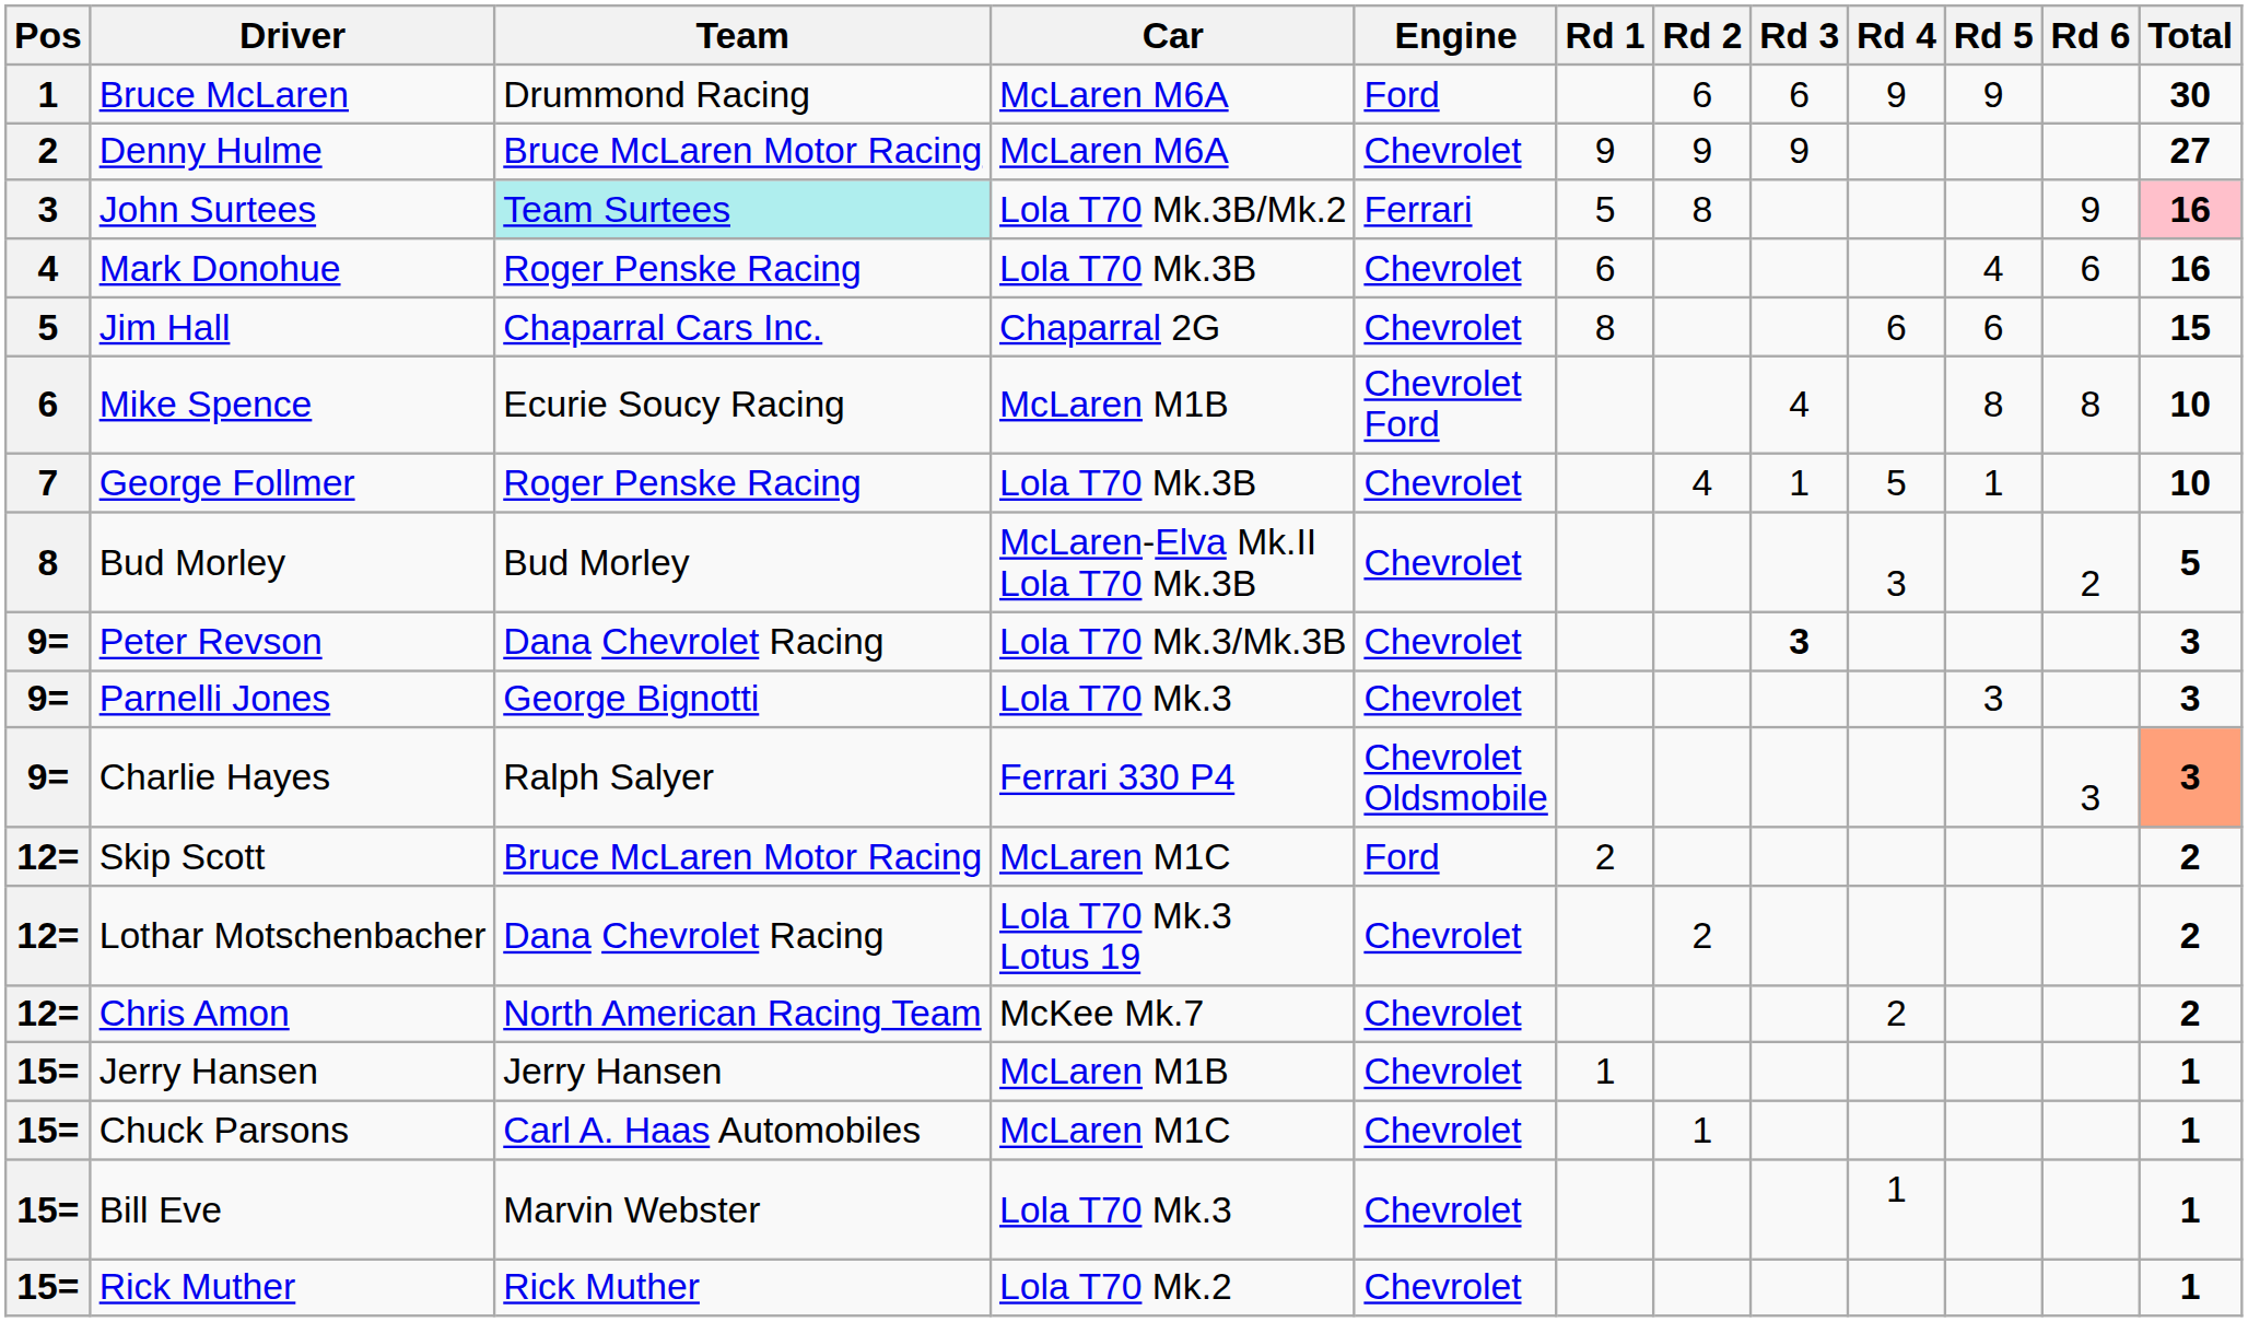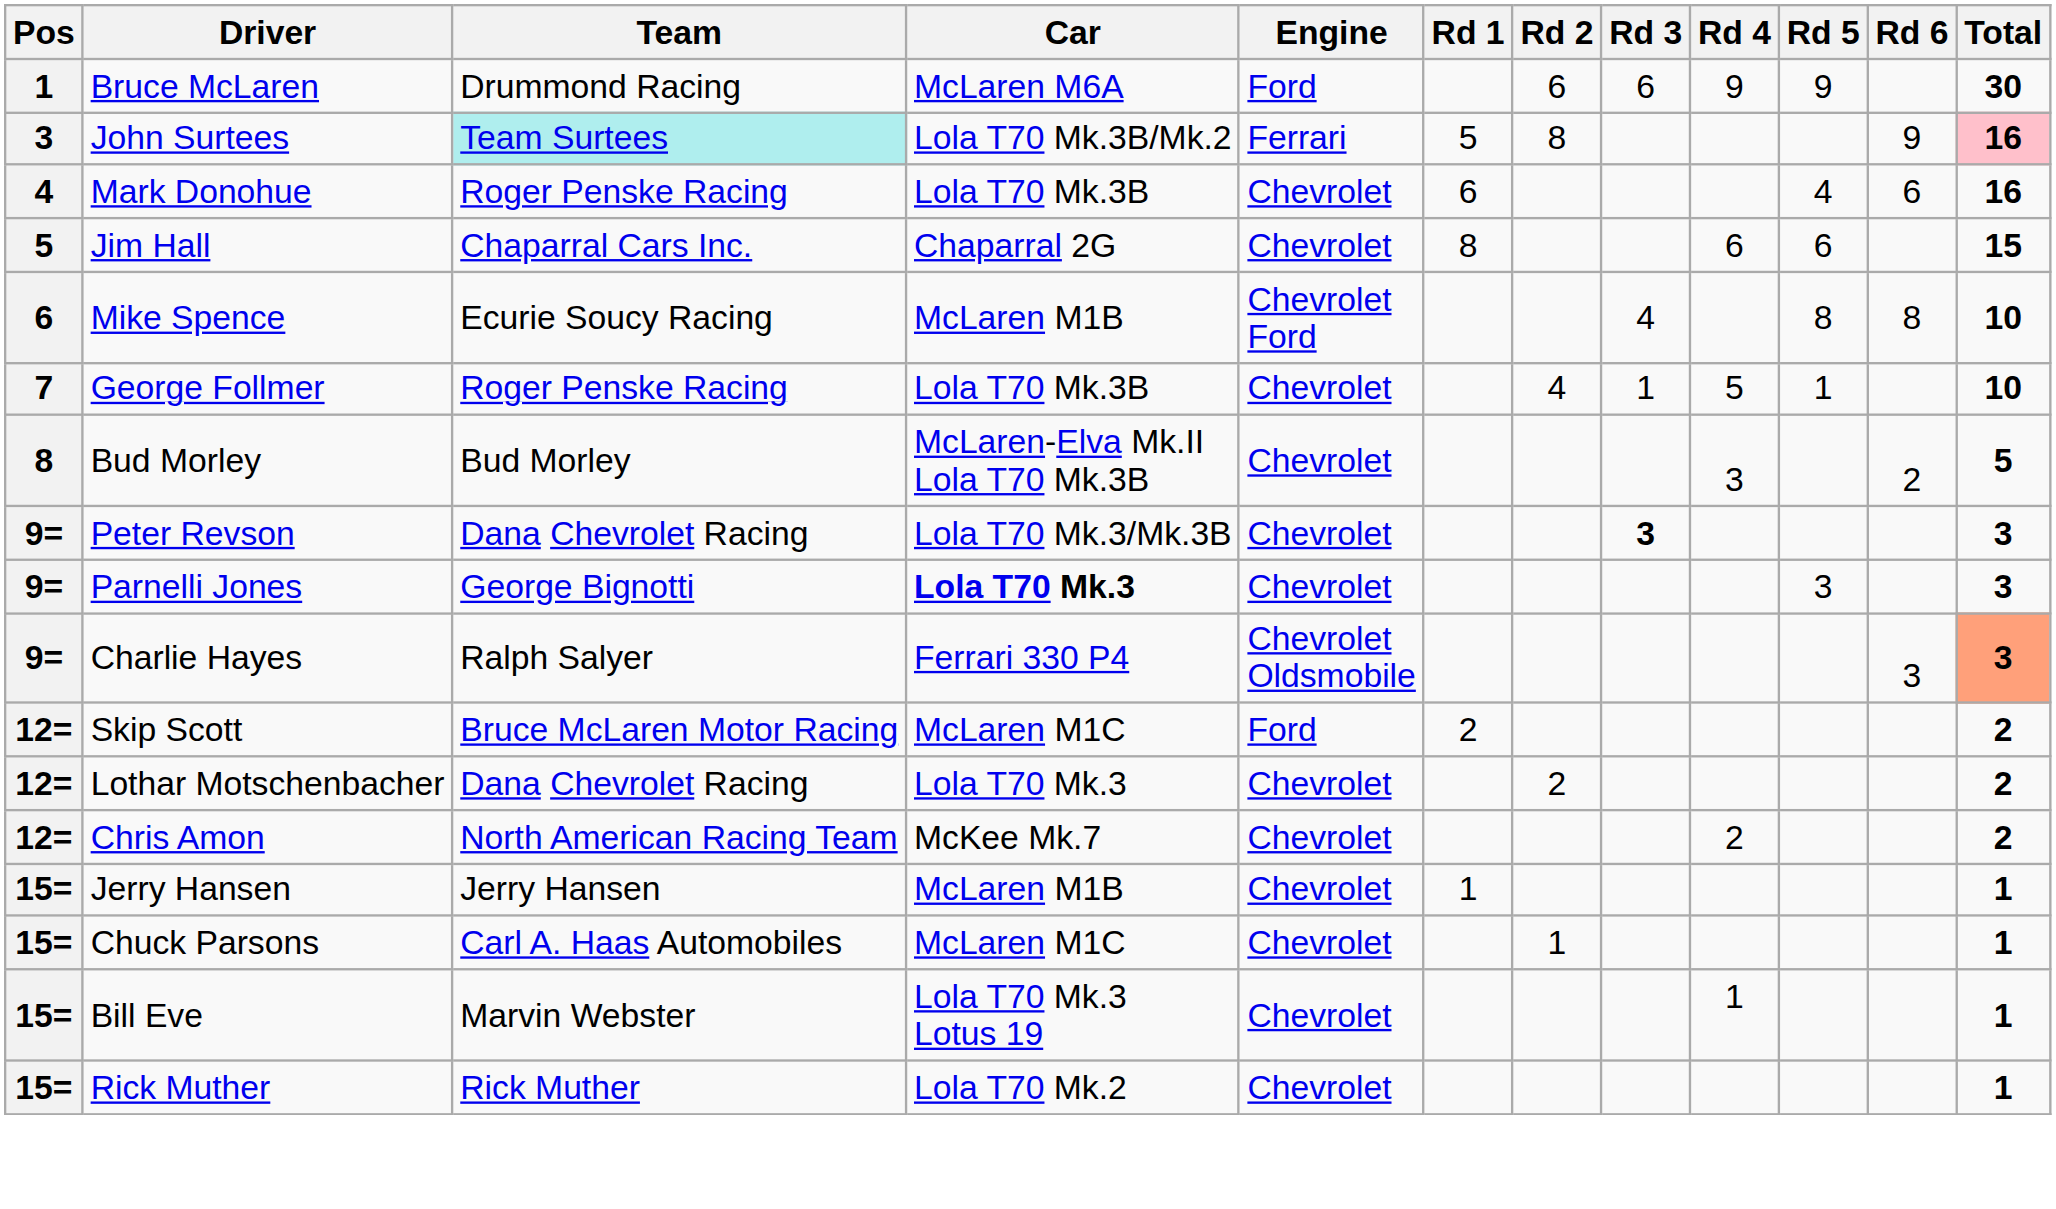 <table class="wikitable" style="font-size: 90%;">
 <tr>
 <th>Pos</th>
 <th>Driver</th>
 <th>Team</th>
 <th>Car</th>
 <th>Engine</th>
 <th>Rd 1</th>
 <th>Rd 2</th>
 <th>Rd 3</th>
 <th>Rd 4</th>
 <th>Rd 5</th>
 <th>Rd 6</th>
 <th>Total</th>
 </tr>
 <tr>
 <th>1</th>
 <td> <a href='#'>Bruce McLaren</a></td>
 <td> Drummond Racing</td>
 <td><a href='#'>McLaren M6A</a></td>
 <td><a href='#'>Ford</a></td>
 <td></td>
 <td align="center">6</td>
 <td align="center">6</td>
 <td align="center">9</td>
 <td align="center">9</td>
 <td></td>
 <td align="center"><strong>30</strong></td>
-</tr>
-<tr>
-<th>2</th>
-<td> <a href='#'>Denny Hulme</a></td>
-<td> <a href='#'>Bruce McLaren Motor Racing</a></td>
-<td><a href='#'>McLaren M6A</a></td>
-<td><a href='#'>Chevrolet</a></td>
-<td align="center">9</td>
-<td align="center">9</td>
-<td align="center">9</td>
-<td></td>
-<td></td>
-<td></td>
-<td align="center"><strong>27</strong></td>
 </tr>
 <tr>
 <th>3</th>
 <td> <a href='#'>John Surtees</a></td>
 <td style="background: paleturquoise;"> <a href='#'>Team Surtees</a></td>
 <td><a href='#'>Lola T70</a> Mk.3B/Mk.2</td>
 <td><a href='#'>Ferrari</a></td>
 <td align="center">5</td>
 <td align="center">8</td>
 <td></td>
 <td></td>
 <td></td>
 <td align="center">9</td>
 <td align="center" style="background: pink;"><strong>16</strong></td>
 </tr>
 <tr>
 <th>4</th>
 <td> <a href='#'>Mark Donohue</a></td>
 <td> <a href='#'>Roger Penske Racing</a></td>
 <td><a href='#'>Lola T70</a> Mk.3B</td>
 <td><a href='#'>Chevrolet</a></td>
 <td align="center">6</td>
 <td></td>
 <td></td>
 <td></td>
 <td align="center">4</td>
 <td align="center">6</td>
 <td align="center"><strong>16</strong></td>
 </tr>
 <tr>
 <th>5</th>
 <td> <a href='#'>Jim Hall</a></td>
 <td> <a href='#'>Chaparral Cars Inc.</a></td>
 <td><a href='#'>Chaparral</a> 2G</td>
 <td><a href='#'>Chevrolet</a></td>
 <td align="center">8</td>
 <td></td>
 <td></td>
 <td align="center">6</td>
 <td align="center">6</td>
 <td></td>
 <td align="center"><strong>15</strong></td>
 </tr>
 <tr>
 <th>6</th>
 <td> <a href='#'>Mike Spence</a></td>
 <td> Ecurie Soucy Racing</td>
 <td><a href='#'>McLaren</a> M1B</td>
 <td><a href='#'>Chevrolet</a><br><a href='#'>Ford</a></td>
 <td></td>
 <td></td>
 <td align="center">4</td>
 <td></td>
 <td align="center">8</td>
 <td align="center">8</td>
 <td align="center"><strong>10</strong></td>
 </tr>
 <tr>
 <th>7</th>
 <td> <a href='#'>George Follmer</a></td>
 <td> <a href='#'>Roger Penske Racing</a></td>
 <td><a href='#'>Lola T70</a> Mk.3B</td>
 <td><a href='#'>Chevrolet</a></td>
 <td></td>
 <td align="center">4</td>
 <td align="center">1</td>
 <td align="center">5</td>
 <td align="center">1</td>
 <td></td>
 <td align="center"><strong>10</strong></td>
 </tr>
 <tr>
 <th>8</th>
 <td> Bud Morley</td>
 <td> Bud Morley</td>
 <td><a href='#'>McLaren</a>-<a href='#'>Elva</a> Mk.II<br><a href='#'>Lola T70</a> Mk.3B</td>
 <td><a href='#'>Chevrolet</a></td>
 <td></td>
 <td></td>
 <td></td>
 <td align="center"> <br>3</td>
 <td></td>
 <td align="center"> <br>2</td>
 <td align="center"><strong>5</strong></td>
 </tr>
 <tr>
 <th>9=</th>
 <td> <a href='#'>Peter Revson</a></td>
 <td> <a href='#'>Dana</a> <a href='#'>Chevrolet</a> Racing</td>
 <td><a href='#'>Lola T70</a> Mk.3/Mk.3B</td>
 <td><a href='#'>Chevrolet</a></td>
 <td></td>
 <td></td>
 <td align="center"><strong>3</strong></td>
 <td></td>
 <td></td>
 <td></td>
 <td align="center"><strong>3</strong></td>
 </tr>
 <tr>
 <th>9=</th>
 <td> <a href='#'>Parnelli Jones</a></td>
 <td> <a href='#'>George Bignotti</a></td>
-<td><a href='#'>Lola T70</a> Mk.3</td>
+<td><strong><a href='#'>Lola T70</a> Mk.3</strong></td>
 <td><a href='#'>Chevrolet</a></td>
 <td></td>
 <td></td>
 <td></td>
 <td></td>
 <td align="center">3</td>
 <td></td>
 <td align="center"><strong>3</strong></td>
 </tr>
 <tr>
 <th>9=</th>
 <td> Charlie Hayes</td>
 <td> Ralph Salyer</td>
 <td><a href='#'>Ferrari 330 P4</a></td>
 <td><a href='#'>Chevrolet</a><br><a href='#'>Oldsmobile</a></td>
 <td></td>
 <td></td>
 <td></td>
 <td></td>
 <td></td>
 <td align="center"> <br>3</td>
 <td align="center" style="background: lightsalmon;"><strong>3</strong></td>
 </tr>
 <tr>
 <th>12=</th>
 <td> Skip Scott</td>
 <td> <a href='#'>Bruce McLaren Motor Racing</a></td>
 <td><a href='#'>McLaren</a> M1C</td>
 <td><a href='#'>Ford</a></td>
 <td align="center">2</td>
 <td></td>
 <td></td>
 <td></td>
 <td></td>
 <td></td>
 <td align="center"><strong>2</strong></td>
 </tr>
 <tr>
 <th>12=</th>
 <td> Lothar Motschenbacher</td>
 <td> <a href='#'>Dana</a> <a href='#'>Chevrolet</a> Racing</td>
-<td><a href='#'>Lola T70</a> Mk.3<br><a href='#'>Lotus 19</a></td>
+<td><a href='#'>Lola T70</a> Mk.3</td>
 <td><a href='#'>Chevrolet</a></td>
 <td></td>
 <td align="center">2</td>
 <td></td>
 <td></td>
 <td></td>
 <td></td>
 <td align="center"><strong>2</strong></td>
 </tr>
 <tr>
 <th>12=</th>
 <td> <a href='#'>Chris Amon</a></td>
 <td> <a href='#'>North American Racing Team</a></td>
 <td>McKee Mk.7</td>
 <td><a href='#'>Chevrolet</a></td>
 <td></td>
 <td></td>
 <td></td>
 <td align="center">2</td>
 <td></td>
 <td></td>
 <td align="center"><strong>2</strong></td>
 </tr>
 <tr>
 <th>15=</th>
 <td> Jerry Hansen</td>
 <td> Jerry Hansen</td>
 <td><a href='#'>McLaren</a> M1B</td>
 <td><a href='#'>Chevrolet</a></td>
 <td align="center">1</td>
 <td></td>
 <td></td>
 <td></td>
 <td></td>
 <td></td>
 <td align="center"><strong>1</strong></td>
 </tr>
 <tr>
 <th>15=</th>
 <td> Chuck Parsons</td>
 <td> <a href='#'>Carl A. Haas</a> Automobiles</td>
 <td><a href='#'>McLaren</a> M1C</td>
 <td><a href='#'>Chevrolet</a></td>
 <td></td>
 <td align="center">1</td>
 <td></td>
 <td></td>
 <td></td>
 <td></td>
 <td align="center"><strong>1</strong></td>
 </tr>
 <tr>
 <th>15=</th>
 <td> Bill Eve</td>
 <td> Marvin Webster</td>
-<td><a href='#'>Lola T70</a> Mk.3</td>
+<td><a href='#'>Lola T70</a> Mk.3<br><a href='#'>Lotus 19</a></td>
 <td><a href='#'>Chevrolet</a></td>
 <td></td>
 <td></td>
 <td></td>
 <td align="center">1<br> </td>
 <td></td>
 <td></td>
 <td align="center"><strong>1</strong></td>
 </tr>
 <tr>
 <th>15=</th>
 <td> <a href='#'>Rick Muther</a></td>
 <td> <a href='#'>Rick Muther</a></td>
 <td><a href='#'>Lola T70</a> Mk.2</td>
 <td><a href='#'>Chevrolet</a></td>
 <td></td>
 <td></td>
 <td></td>
 <td></td>
 <td></td>
 <td></td>
 <td align="center"><strong>1</strong></td>
 </tr>
 </table>
